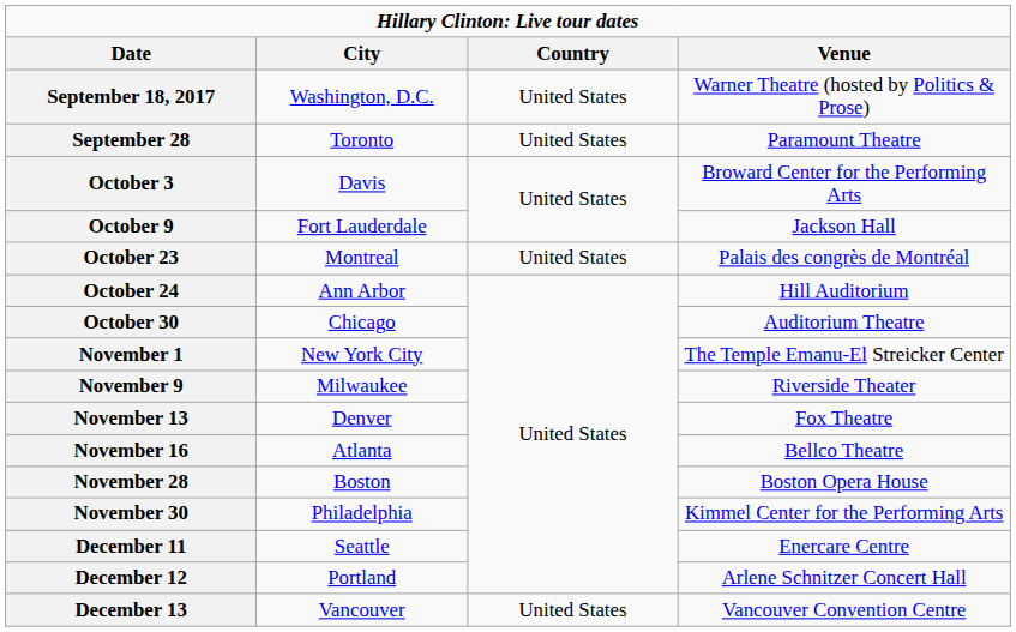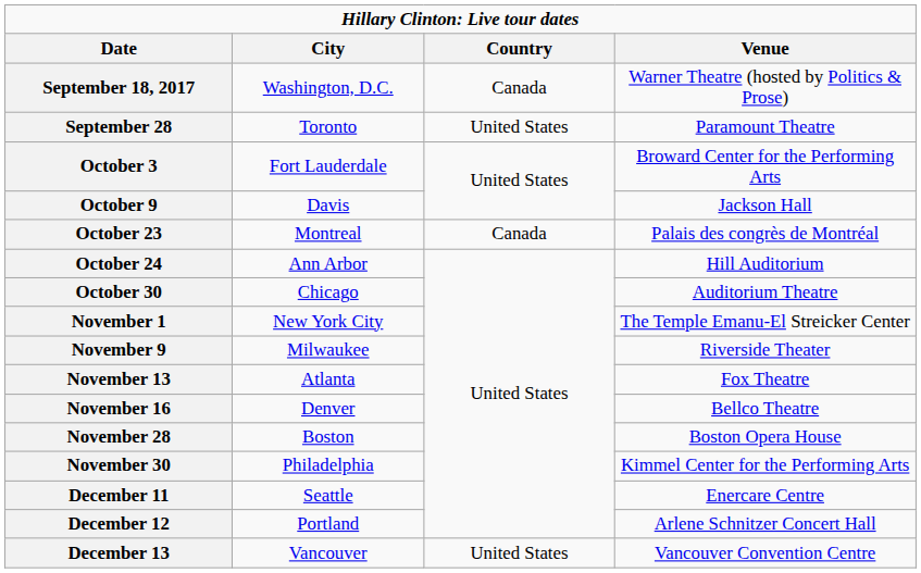 <table class="wikitable plainrowheaders" style="text-align:center;">
 <tr>
 <td colspan=5><strong><em>Hillary Clinton: Live<em> tour dates<strong></td>
 </tr>
 <tr>
 <th scope="col" style="width:12em;">Date</th>
 <th scope="col" style="width:10em;">City</th>
 <th scope="col" style="width:10em;">Country</th>
 <th scope="col" style="width:16em;">Venue</th>
 </tr>
 <tr>
 <th scope="row" style="text-align:center">September 18, 2017</th>
 <td><a href='#'>Washington, D.C.</a></td>
-<td>United States</td>
+<td>Canada</td>
 <td><a href='#'>Warner Theatre</a> (hosted by <a href='#'>Politics & Prose</a>)</td>
 </tr>
 <tr>
 <th scope="row" style="text-align:center">September 28</th>
 <td><a href='#'>Toronto</a></td>
 <td>United States</td>
 <td><a href='#'>Paramount Theatre</a></td>
 </tr>
 <tr>
 <th scope="row" style="text-align:center">October 3</th>
-<td><a href='#'>Davis</a></td>
+<td><a href='#'>Fort Lauderdale</a></td>
 <td rowspan=2>United States</td>
 <td><a href='#'>Broward Center for the Performing Arts</a></td>
 </tr>
 <tr>
 <th scope="row" style="text-align:center">October 9</th>
-<td><a href='#'>Fort Lauderdale</a></td>
+<td><a href='#'>Davis</a></td>
 <td><a href='#'>Jackson Hall</a></td>
 </tr>
 <tr>
 <th scope="row" style="text-align:center">October 23</th>
 <td><a href='#'>Montreal</a></td>
-<td>United States</td>
+<td>Canada</td>
 <td><a href='#'>Palais des congrès de Montréal</a></td>
 </tr>
 <tr>
 <th scope="row" style="text-align:center">October 24</th>
 <td><a href='#'>Ann Arbor</a></td>
 <td rowspan=10>United States</td>
 <td><a href='#'>Hill Auditorium</a></td>
 </tr>
 <tr>
 <th scope="row" style="text-align:center">October 30</th>
 <td><a href='#'>Chicago</a></td>
 <td><a href='#'>Auditorium Theatre</a></td>
 </tr>
 <tr>
 <th scope="row" style="text-align:center">November 1</th>
 <td><a href='#'>New York City</a></td>
 <td><a href='#'>The Temple Emanu-El</a> Streicker Center</td>
 </tr>
 <tr>
 <th scope="row" style="text-align:center">November 9</th>
 <td><a href='#'>Milwaukee</a></td>
 <td><a href='#'>Riverside Theater</a></td>
 </tr>
 <tr>
 <th scope="row" style="text-align:center">November 13</th>
-<td><a href='#'>Denver</a></td>
+<td><a href='#'>Atlanta</a></td>
 <td><a href='#'>Fox Theatre</a></td>
 </tr>
 <tr>
 <th scope="row" style="text-align:center">November 16</th>
-<td><a href='#'>Atlanta</a></td>
+<td><a href='#'>Denver</a></td>
 <td><a href='#'>Bellco Theatre</a></td>
 </tr>
 <tr>
 <th scope="row" style="text-align:center">November 28</th>
 <td><a href='#'>Boston</a></td>
 <td><a href='#'>Boston Opera House</a></td>
 </tr>
 <tr>
 <th scope="row" style="text-align:center">November 30</th>
 <td><a href='#'>Philadelphia</a></td>
 <td><a href='#'>Kimmel Center for the Performing Arts</a></td>
 </tr>
 <tr>
 <th scope="row" style="text-align:center">December 11</th>
 <td><a href='#'>Seattle</a></td>
 <td><a href='#'>Enercare Centre</a></td>
 </tr>
 <tr>
 <th scope="row" style="text-align:center">December 12</th>
 <td><a href='#'>Portland</a></td>
 <td><a href='#'>Arlene Schnitzer Concert Hall</a></td>
 </tr>
 <tr>
 <th scope="row" style="text-align:center">December 13</th>
 <td><a href='#'>Vancouver</a></td>
 <td>United States</td>
 <td><a href='#'>Vancouver Convention Centre</a></td>
 </tr>
 </table>
